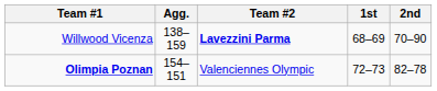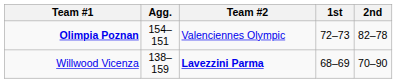 <table class=wikitable style="text-align:center">
 <tr>
 <th width=200>Team #1</th>
 <th width=50>Agg.</th>
 <th width=200>Team #2</th>
 <th width=50>1st</th>
 <th width=50>2nd</th>
 </tr>
 <tr>
+<td align=right><strong><a href='#'>Olimpia Poznan</a></strong> </td>
+<td>154–151</td>
+<td align=left> <a href='#'>Valenciennes Olympic</a></td>
+<td align=center>72–73</td>
+<td align=center>82–78</td>
+</tr>
+<tr>
 <td align=right><a href='#'>Willwood Vicenza</a> </td>
 <td>138–159</td>
 <td align=left> <strong><a href='#'>Lavezzini Parma</a></strong></td>
 <td align=center>68–69</td>
 <td align=center>70–90</td>
 </tr>
-<tr>
-<td align=right><strong><a href='#'>Olimpia Poznan</a></strong> </td>
-<td>154–151</td>
-<td align=left> <a href='#'>Valenciennes Olympic</a></td>
-<td align=center>72–73</td>
-<td align=center>82–78</td>
-</tr>
 </table>
